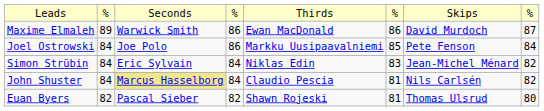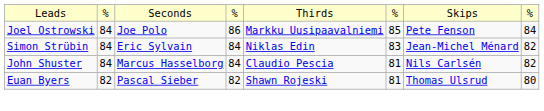 <table class="wikitable">
 <tr align=center bgcolor="#ffffcc">
 <td>Leads</td>
 <td>%</td>
 <td>Seconds</td>
 <td>%</td>
 <td>Thirds</td>
 <td>%</td>
 <td>Skips</td>
 <td>%</td>
-</tr>
-<tr>
-<td> <a href='#'>Maxime Elmaleh</a></td>
-<td>89</td>
-<td> <a href='#'>Warwick Smith</a></td>
-<td>86</td>
-<td> <a href='#'>Ewan MacDonald</a></td>
-<td>86</td>
-<td> <a href='#'>David Murdoch</a></td>
-<td>87</td>
 </tr>
 <tr>
 <td> <a href='#'>Joel Ostrowski</a></td>
 <td>84</td>
 <td> <a href='#'>Joe Polo</a></td>
 <td>86</td>
 <td> <a href='#'>Markku Uusipaavalniemi</a></td>
 <td>85</td>
 <td> <a href='#'>Pete Fenson</a></td>
 <td>84</td>
 </tr>
 <tr>
 <td> <a href='#'>Simon Strübin</a></td>
 <td>84</td>
 <td> <a href='#'>Eric Sylvain</a></td>
 <td>84</td>
 <td> <a href='#'>Niklas Edin</a></td>
 <td>83</td>
 <td> <a href='#'>Jean-Michel Ménard</a></td>
 <td>82</td>
 </tr>
 <tr>
 <td> <a href='#'>John Shuster</a></td>
 <td>84</td>
-<td style="background: khaki;"> <a href='#'>Marcus Hasselborg</a></td>
+<td> <a href='#'>Marcus Hasselborg</a></td>
 <td>84</td>
 <td> <a href='#'>Claudio Pescia</a></td>
 <td>81</td>
 <td> <a href='#'>Nils Carlsén</a></td>
 <td>82</td>
 </tr>
 <tr>
 <td> <a href='#'>Euan Byers</a></td>
 <td>82</td>
 <td> <a href='#'>Pascal Sieber</a></td>
 <td>82</td>
 <td> <a href='#'>Shawn Rojeski</a></td>
 <td>81</td>
 <td> <a href='#'>Thomas Ulsrud</a></td>
 <td>80</td>
 </tr>
 </table>
